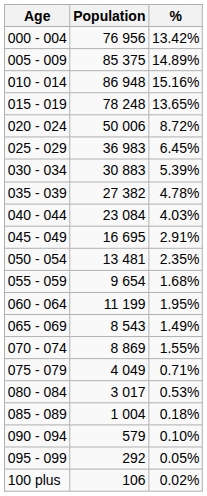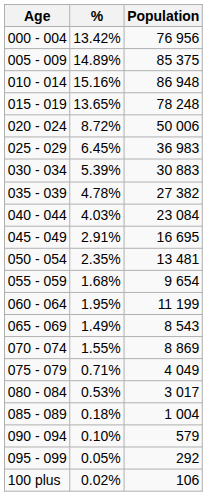 <table class="wikitable" style="font-size: 95%; text-align: right">
 <tr>
 <th>Age</th>
+<th>%</th>
 <th>Population</th>
-<th>%</th>
 </tr>
 <tr>
 <td align=left>000 - 004</td>
+<td>13.42%</td>
 <td>76 956</td>
-<td>13.42%</td>
 </tr>
 <tr>
 <td align=left>005 - 009</td>
+<td>14.89%</td>
 <td>85 375</td>
-<td>14.89%</td>
 </tr>
 <tr>
 <td align=left>010 - 014</td>
+<td>15.16%</td>
 <td>86 948</td>
-<td>15.16%</td>
 </tr>
 <tr>
 <td align=left>015 - 019</td>
+<td>13.65%</td>
 <td>78 248</td>
-<td>13.65%</td>
 </tr>
 <tr>
 <td align=left>020 - 024</td>
+<td>8.72%</td>
 <td>50 006</td>
-<td>8.72%</td>
 </tr>
 <tr>
 <td align=left>025 - 029</td>
+<td>6.45%</td>
 <td>36 983</td>
-<td>6.45%</td>
 </tr>
 <tr>
 <td align=left>030 - 034</td>
+<td>5.39%</td>
 <td>30 883</td>
-<td>5.39%</td>
 </tr>
 <tr>
 <td align=left>035 - 039</td>
+<td>4.78%</td>
 <td>27 382</td>
-<td>4.78%</td>
 </tr>
 <tr>
 <td align=left>040 - 044</td>
+<td>4.03%</td>
 <td>23 084</td>
-<td>4.03%</td>
 </tr>
 <tr>
 <td align=left>045 - 049</td>
+<td>2.91%</td>
 <td>16 695</td>
-<td>2.91%</td>
 </tr>
 <tr>
 <td align=left>050 - 054</td>
+<td>2.35%</td>
 <td>13 481</td>
-<td>2.35%</td>
 </tr>
 <tr>
 <td align=left>055 - 059</td>
+<td>1.68%</td>
 <td>9 654</td>
-<td>1.68%</td>
 </tr>
 <tr>
 <td align=left>060 - 064</td>
+<td>1.95%</td>
 <td>11 199</td>
-<td>1.95%</td>
 </tr>
 <tr>
 <td align=left>065 - 069</td>
+<td>1.49%</td>
 <td>8 543</td>
-<td>1.49%</td>
 </tr>
 <tr>
 <td align=left>070 - 074</td>
+<td>1.55%</td>
 <td>8 869</td>
-<td>1.55%</td>
 </tr>
 <tr>
 <td align=left>075 - 079</td>
+<td>0.71%</td>
 <td>4 049</td>
-<td>0.71%</td>
 </tr>
 <tr>
 <td align=left>080 - 084</td>
+<td>0.53%</td>
 <td>3 017</td>
-<td>0.53%</td>
 </tr>
 <tr>
 <td align=left>085 - 089</td>
+<td>0.18%</td>
 <td>1 004</td>
-<td>0.18%</td>
 </tr>
 <tr>
 <td align=left>090 - 094</td>
+<td>0.10%</td>
 <td>579</td>
-<td>0.10%</td>
 </tr>
 <tr>
 <td align=left>095 - 099</td>
+<td>0.05%</td>
 <td>292</td>
-<td>0.05%</td>
 </tr>
 <tr>
 <td align=left>100 plus</td>
+<td>0.02%</td>
 <td>106</td>
-<td>0.02%</td>
 </tr>
 </table>
